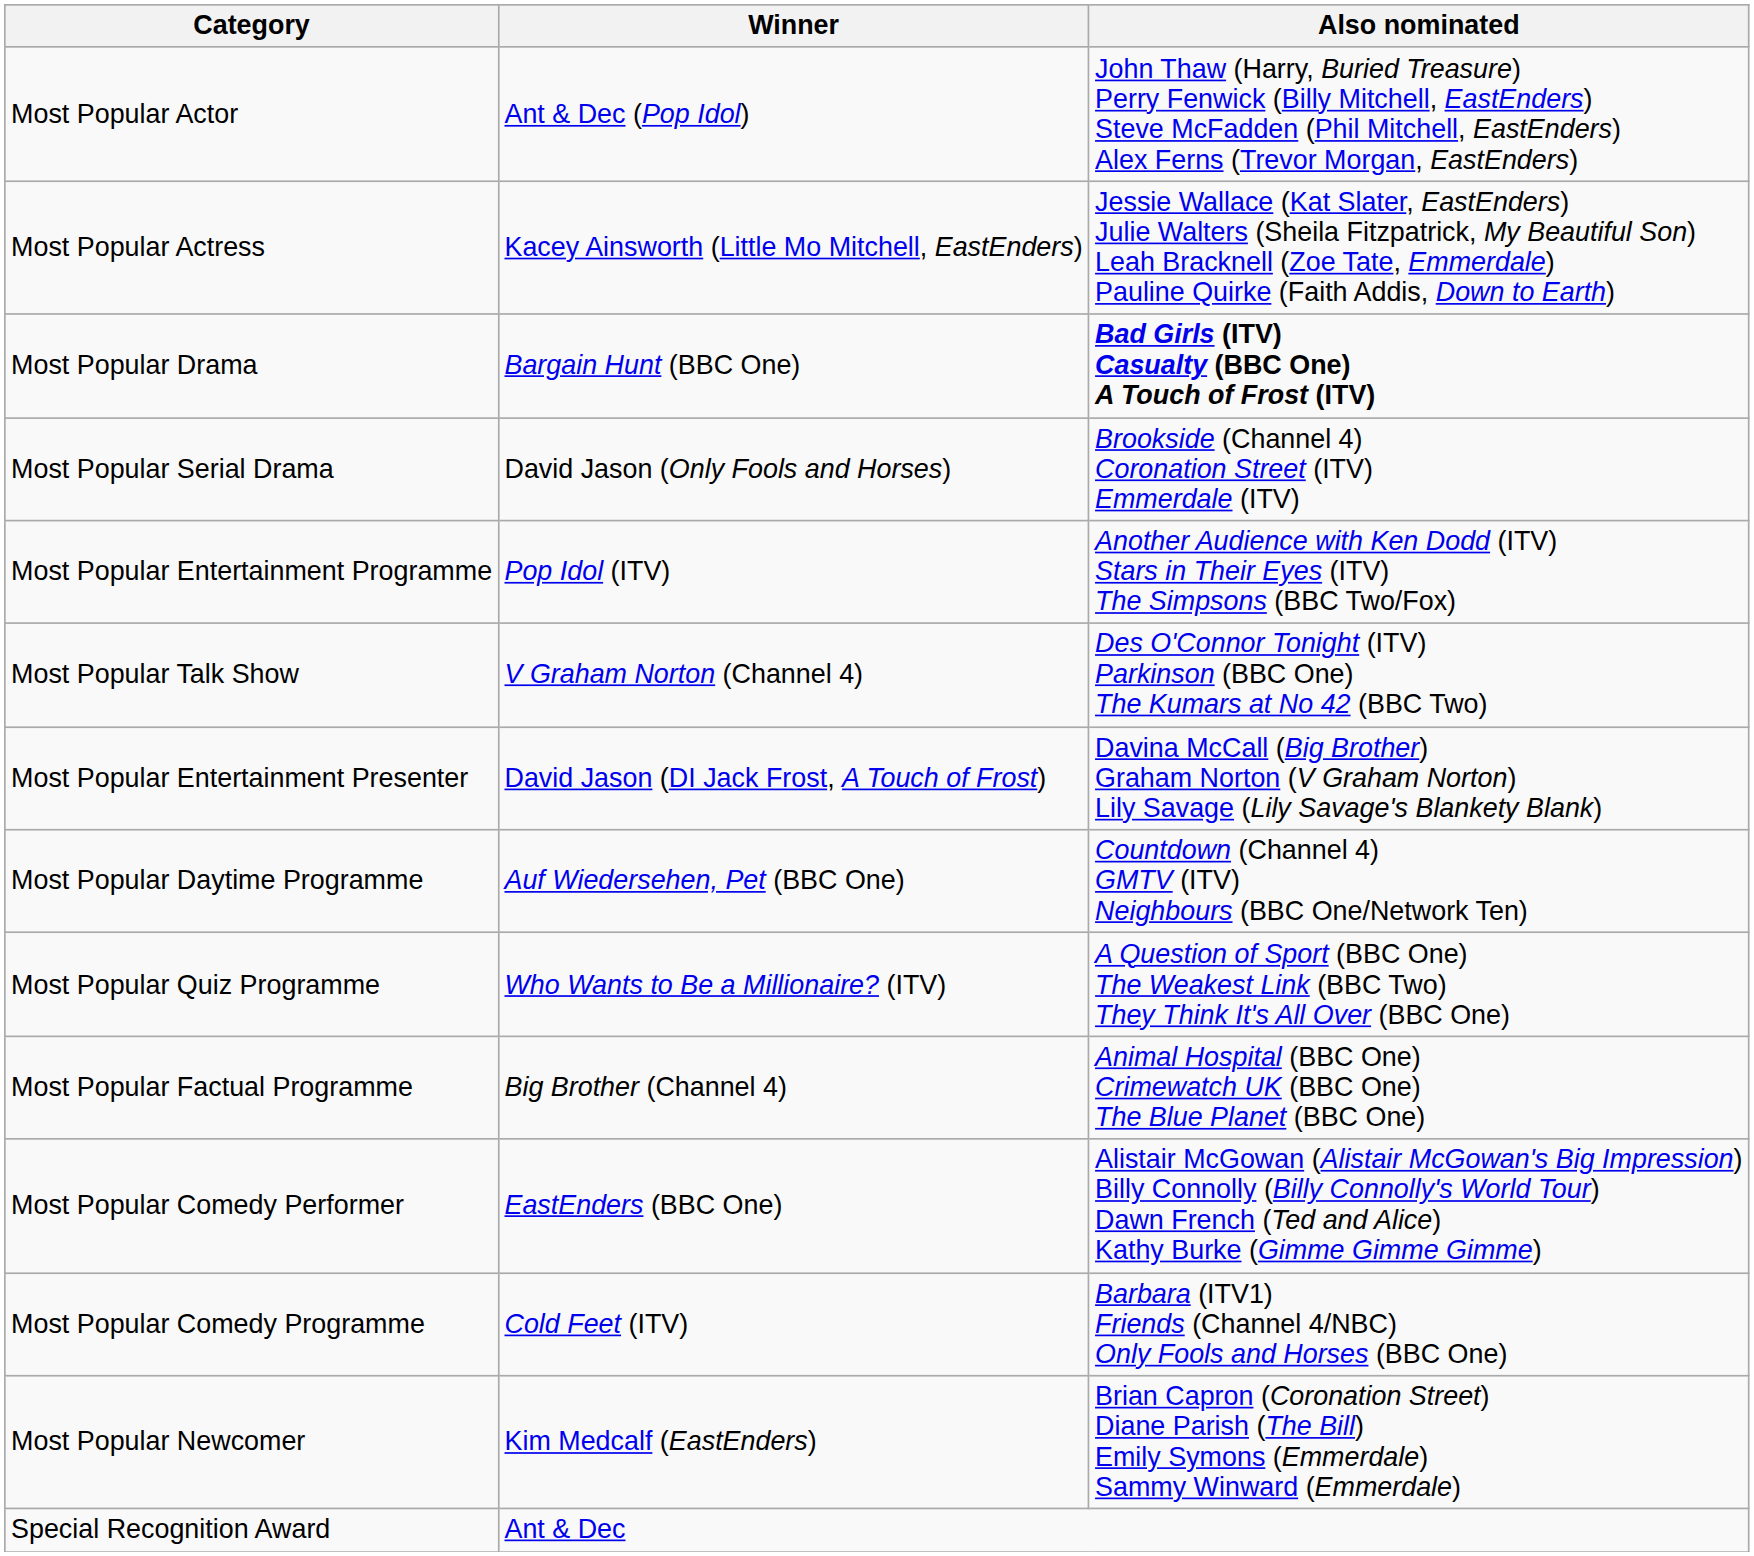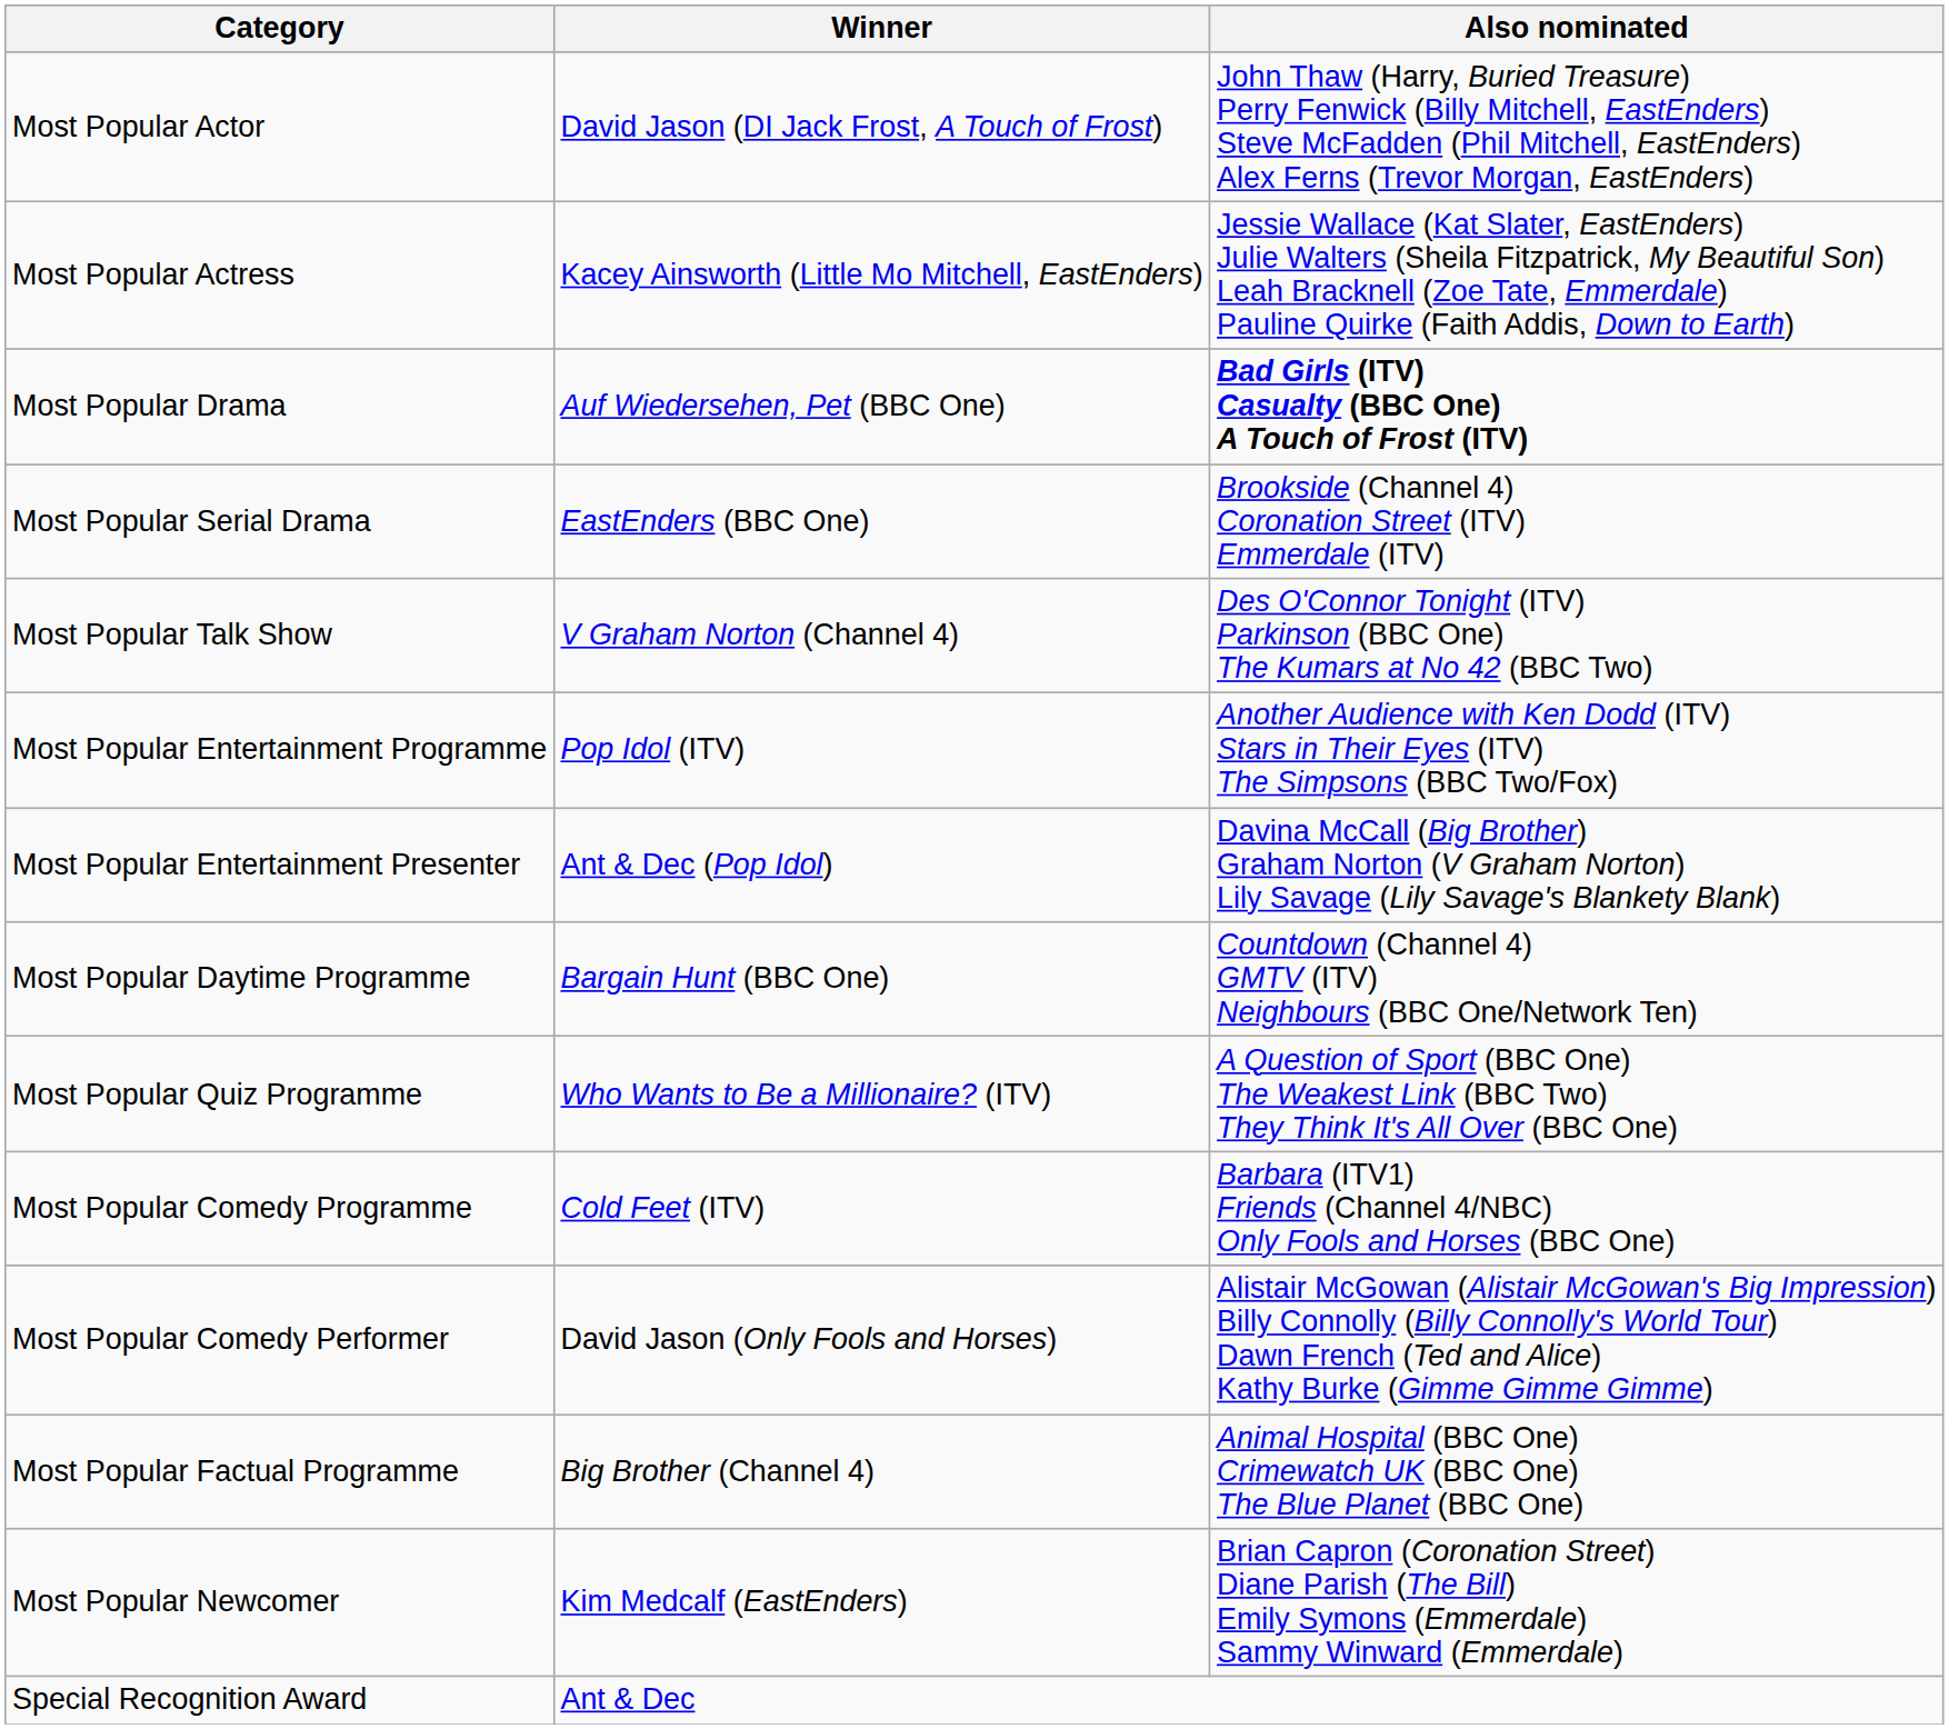 <table class="wikitable sortable">
 <tr>
 <th>Category</th>
 <th>Winner</th>
 <th>Also nominated</th>
 </tr>
 <tr>
 <td>Most Popular Actor</td>
-<td><a href='#'>Ant & Dec</a> (<em><a href='#'>Pop Idol</a></em>)</td>
+<td><a href='#'>David Jason</a> (<a href='#'>DI Jack Frost</a>, <em><a href='#'>A Touch of Frost</a></em>)</td>
 <td><a href='#'>John Thaw</a> (Harry, <em>Buried Treasure</em>)<br><a href='#'>Perry Fenwick</a> (<a href='#'>Billy Mitchell</a>, <em><a href='#'>EastEnders</a></em>)<br><a href='#'>Steve McFadden</a> (<a href='#'>Phil Mitchell</a>, <em>EastEnders</em>)<br><a href='#'>Alex Ferns</a> (<a href='#'>Trevor Morgan</a>, <em>EastEnders</em>)</td>
 </tr>
 <tr>
 <td>Most Popular Actress</td>
 <td><a href='#'>Kacey Ainsworth</a> (<a href='#'>Little Mo Mitchell</a>, <em>EastEnders</em>)</td>
 <td><a href='#'>Jessie Wallace</a> (<a href='#'>Kat Slater</a>, <em>EastEnders</em>)<br><a href='#'>Julie Walters</a> (Sheila Fitzpatrick, <em>My Beautiful Son</em>)<br><a href='#'>Leah Bracknell</a> (<a href='#'>Zoe Tate</a>, <em><a href='#'>Emmerdale</a></em>)<br><a href='#'>Pauline Quirke</a> (Faith Addis, <em><a href='#'>Down to Earth</a></em>)</td>
 </tr>
 <tr>
 <td>Most Popular Drama</td>
-<td><em><a href='#'>Bargain Hunt</a></em> (BBC One)</td>
+<td><em><a href='#'>Auf Wiedersehen, Pet</a></em> (BBC One)</td>
 <td><strong><em><a href='#'>Bad Girls</a></em> (ITV)<br><em><a href='#'>Casualty</a></em> (BBC One)<br><em>A Touch of Frost</em> (ITV)</strong></td>
 </tr>
 <tr>
 <td>Most Popular Serial Drama</td>
-<td>David Jason (<em>Only Fools and Horses</em>)</td>
+<td><em><a href='#'>EastEnders</a></em> (BBC One)</td>
 <td><em><a href='#'>Brookside</a></em> (Channel 4)<br><em><a href='#'>Coronation Street</a></em> (ITV)<br><em><a href='#'>Emmerdale</a></em> (ITV)</td>
+</tr>
+<tr>
+<td>Most Popular Talk Show</td>
+<td><em><a href='#'>V Graham Norton</a></em> (Channel 4)</td>
+<td><em><a href='#'>Des O'Connor Tonight</a></em> (ITV)<br><em><a href='#'>Parkinson</a></em> (BBC One)<br><em><a href='#'>The Kumars at No 42</a></em> (BBC Two)</td>
 </tr>
 <tr>
 <td>Most Popular Entertainment Programme</td>
 <td><em><a href='#'>Pop Idol</a></em> (ITV)</td>
 <td><em><a href='#'>Another Audience with Ken Dodd</a></em> (ITV)<br><em><a href='#'>Stars in Their Eyes</a></em> (ITV)<br><em><a href='#'>The Simpsons</a></em> (BBC Two/Fox)</td>
 </tr>
 <tr>
-<td>Most Popular Talk Show</td>
-<td><em><a href='#'>V Graham Norton</a></em> (Channel 4)</td>
-<td><em><a href='#'>Des O'Connor Tonight</a></em> (ITV)<br><em><a href='#'>Parkinson</a></em> (BBC One)<br><em><a href='#'>The Kumars at No 42</a></em> (BBC Two)</td>
-</tr>
-<tr>
 <td>Most Popular Entertainment Presenter</td>
-<td><a href='#'>David Jason</a> (<a href='#'>DI Jack Frost</a>, <em><a href='#'>A Touch of Frost</a></em>)</td>
+<td><a href='#'>Ant & Dec</a> (<em><a href='#'>Pop Idol</a></em>)</td>
 <td><a href='#'>Davina McCall</a> (<em><a href='#'>Big Brother</a></em>)<br><a href='#'>Graham Norton</a> (<em>V Graham Norton</em>)<br><a href='#'>Lily Savage</a> (<em>Lily Savage's Blankety Blank</em>)</td>
 </tr>
 <tr>
 <td>Most Popular Daytime Programme</td>
-<td><em><a href='#'>Auf Wiedersehen, Pet</a></em> (BBC One)</td>
+<td><em><a href='#'>Bargain Hunt</a></em> (BBC One)</td>
 <td><em><a href='#'>Countdown</a></em> (Channel 4)<br><em><a href='#'>GMTV</a></em> (ITV)<br><em><a href='#'>Neighbours</a></em> (BBC One/Network Ten)</td>
 </tr>
 <tr>
 <td>Most Popular Quiz Programme</td>
 <td><em><a href='#'>Who Wants to Be a Millionaire?</a></em> (ITV)</td>
 <td><em><a href='#'>A Question of Sport</a></em> (BBC One)<br><em><a href='#'>The Weakest Link</a></em> (BBC Two)<br><em><a href='#'>They Think It's All Over</a></em> (BBC One)</td>
 </tr>
 <tr>
+<td>Most Popular Comedy Programme</td>
+<td><em><a href='#'>Cold Feet</a></em> (ITV)</td>
+<td><em><a href='#'>Barbara</a></em> (ITV1)<br><em><a href='#'>Friends</a></em> (Channel 4/NBC)<br><em><a href='#'>Only Fools and Horses</a></em> (BBC One)</td>
+</tr>
+<tr>
+<td>Most Popular Comedy Performer</td>
+<td>David Jason (<em>Only Fools and Horses</em>)</td>
+<td><a href='#'>Alistair McGowan</a> (<em><a href='#'>Alistair McGowan's Big Impression</a></em>)<br><a href='#'>Billy Connolly</a> (<em><a href='#'>Billy Connolly's World Tour</a></em>)<br><a href='#'>Dawn French</a> (<em>Ted and Alice</em>)<br><a href='#'>Kathy Burke</a> (<em><a href='#'>Gimme Gimme Gimme</a></em>)</td>
+</tr>
+<tr>
 <td>Most Popular Factual Programme</td>
 <td><em>Big Brother</em> (Channel 4)</td>
 <td><em><a href='#'>Animal Hospital</a></em> (BBC One)<br><em><a href='#'>Crimewatch UK</a></em> (BBC One)<br><em><a href='#'>The Blue Planet</a></em> (BBC One)</td>
-</tr>
-<tr>
-<td>Most Popular Comedy Performer</td>
-<td><em><a href='#'>EastEnders</a></em> (BBC One)</td>
-<td><a href='#'>Alistair McGowan</a> (<em><a href='#'>Alistair McGowan's Big Impression</a></em>)<br><a href='#'>Billy Connolly</a> (<em><a href='#'>Billy Connolly's World Tour</a></em>)<br><a href='#'>Dawn French</a> (<em>Ted and Alice</em>)<br><a href='#'>Kathy Burke</a> (<em><a href='#'>Gimme Gimme Gimme</a></em>)</td>
-</tr>
-<tr>
-<td>Most Popular Comedy Programme</td>
-<td><em><a href='#'>Cold Feet</a></em> (ITV)</td>
-<td><em><a href='#'>Barbara</a></em> (ITV1)<br><em><a href='#'>Friends</a></em> (Channel 4/NBC)<br><em><a href='#'>Only Fools and Horses</a></em> (BBC One)</td>
 </tr>
 <tr>
 <td>Most Popular Newcomer</td>
 <td><a href='#'>Kim Medcalf</a> (<em>EastEnders</em>)</td>
 <td><a href='#'>Brian Capron</a> (<em>Coronation Street</em>)<br><a href='#'>Diane Parish</a> (<em><a href='#'>The Bill</a></em>)<br><a href='#'>Emily Symons</a> (<em>Emmerdale</em>)<br><a href='#'>Sammy Winward</a> (<em>Emmerdale</em>)</td>
 </tr>
 <tr>
 <td>Special Recognition Award</td>
 <td colspan="2"><a href='#'>Ant & Dec</a></td>
 </tr>
 </table>
